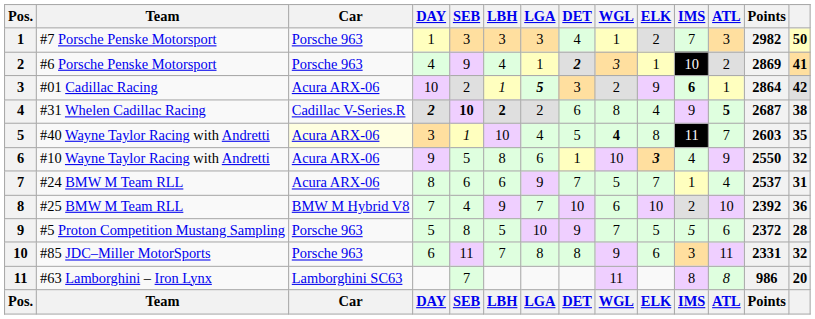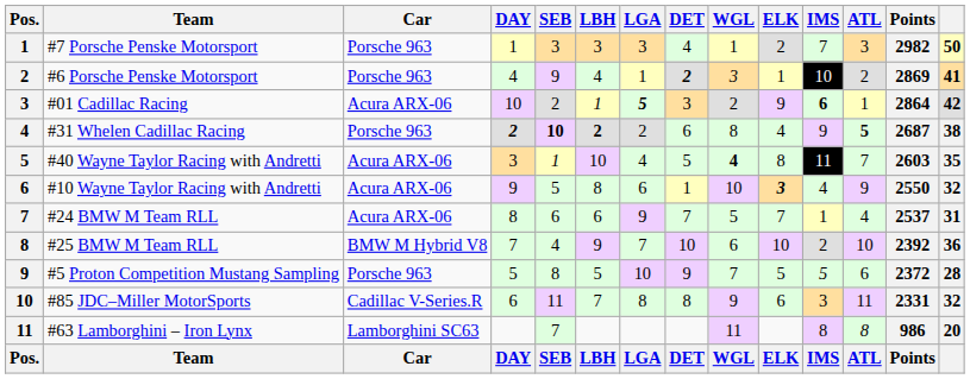 <table class="wikitable" style="font-size:85%;">
 <tr>
 <th>Pos.</th>
 <th>Team</th>
 <th>Car</th>
 <th><a href='#'>DAY</a></th>
 <th><a href='#'>SEB</a></th>
 <th><a href='#'>LBH</a></th>
 <th><a href='#'>LGA</a></th>
 <th><a href='#'>DET</a></th>
 <th><a href='#'>WGL</a></th>
 <th><a href='#'>ELK</a></th>
 <th><a href='#'>IMS</a></th>
 <th><a href='#'>ATL</a></th>
 <th>Points</th>
 <th></th>
 </tr>
 <tr>
 <th>1</th>
 <td>#7 <a href='#'>Porsche Penske Motorsport</a></td>
 <td><a href='#'>Porsche 963</a></td>
 <td style="background:#ffffbf;" align="center">1</td>
 <td style="background:#ffdf9f;" align="center">3</td>
 <td style="background:#ffdf9f;" align="center">3</td>
 <td style="background:#ffdf9f;" align="center">3</td>
 <td style="background:#dfffdf;" align="center">4</td>
 <td style="background:#ffffbf;" align="center">1</td>
 <td style="background:#dfdfdf;" align="center">2</td>
 <td style="background:#dfffdf;" align="center">7</td>
 <td style="background:#ffdf9f;" align="center">3</td>
 <th>2982</th>
 <th style="background:#ffffbf;">50</th>
 </tr>
 <tr>
 <th>2</th>
 <td>#6 <a href='#'>Porsche Penske Motorsport</a></td>
 <td><a href='#'>Porsche 963</a></td>
 <td style="background:#dfffdf;" align="center">4</td>
 <td style="background:#efcfff;" align="center">9</td>
 <td style="background:#dfffdf;" align="center">4</td>
 <td style="background:#ffffbf;" align="center">1</td>
 <td style="background:#dfdfdf;" align="center"><strong><em>2</em></strong></td>
 <td style="background:#ffdf9f;" align="center"><em>3</em></td>
 <td style="background:#ffffbf;" align="center">1</td>
 <td style="background-color:#000000;color:white" align="center">10</td>
 <td style="background:#dfdfdf;" align="center">2</td>
 <th>2869</th>
 <th style="background:#ffdf9f;">41</th>
 </tr>
 <tr>
 <th>3</th>
 <td>#01 <a href='#'>Cadillac Racing</a></td>
 <td><a href='#'>Acura ARX-06</a></td>
 <td style="background:#efcfff;" align="center">10</td>
 <td style="background:#dfdfdf;" align="center">2</td>
 <td style="background:#ffffbf;" align="center"><em>1</em></td>
 <td style="background:#dfffdf;" align="center"><strong><em>5</em></strong></td>
 <td style="background:#ffdf9f;" align="center">3</td>
 <td style="background:#dfdfdf;" align="center">2</td>
 <td style="background:#efcfff;" align="center">9</td>
 <td style="background:#dfffdf;" align="center"><strong>6</strong></td>
 <td style="background:#ffffbf;" align="center">1</td>
 <th>2864</th>
 <th style="background:#dfdfdf;">42</th>
 </tr>
 <tr>
 <th>4</th>
 <td>#31 <a href='#'>Whelen Cadillac Racing</a></td>
-<td><a href='#'>Cadillac V-Series.R</a></td>
+<td><a href='#'>Porsche 963</a></td>
 <td style="background:#dfdfdf;" align="center"><strong><em>2</em></strong></td>
 <td style="background:#efcfff;" align="center"><strong>10</strong></td>
 <td style="background:#dfdfdf;" align="center"><strong>2</strong></td>
 <td style="background:#dfdfdf;" align="center">2</td>
 <td style="background:#dfffdf;" align="center">6</td>
 <td style="background:#dfffdf;" align="center">8</td>
 <td style="background:#dfffdf;" align="center">4</td>
 <td style="background:#efcfff;" align="center">9</td>
 <td style="background:#dfffdf;" align="center"><strong>5</strong></td>
 <th>2687</th>
 <th>38</th>
 </tr>
 <tr>
 <th>5</th>
 <td>#40 <a href='#'>Wayne Taylor Racing</a> with <a href='#'>Andretti</a></td>
-<td style="background: lightyellow;"><a href='#'>Acura ARX-06</a></td>
+<td><a href='#'>Acura ARX-06</a></td>
 <td style="background:#ffdf9f;" align="center">3</td>
 <td style="background:#ffffbf;" align="center"><em>1</em></td>
 <td style="background:#efcfff;" align="center">10</td>
 <td style="background:#dfffdf;" align="center">4</td>
 <td style="background:#dfffdf;" align="center">5</td>
 <td style="background:#dfffdf;" align="center"><strong>4</strong></td>
 <td style="background:#dfffdf;" align="center">8</td>
 <td style="background-color:#000000;color:white" align="center">11</td>
 <td style="background:#dfffdf;" align="center">7</td>
 <th>2603</th>
 <th>35</th>
 </tr>
 <tr>
 <th>6</th>
 <td>#10 <a href='#'>Wayne Taylor Racing</a> with <a href='#'>Andretti</a></td>
 <td><a href='#'>Acura ARX-06</a></td>
 <td style="background:#efcfff;" align="center">9</td>
 <td style="background:#dfffdf;" align="center">5</td>
 <td style="background:#dfffdf;" align="center">8</td>
 <td style="background:#dfffdf;" align="center">6</td>
 <td style="background:#ffffbf;" align="center">1</td>
 <td style="background:#efcfff;" align="center">10</td>
 <td style="background:#ffdf9f;" align="center"><strong><em>3</em></strong></td>
 <td style="background:#dfffdf;" align="center">4</td>
 <td style="background:#efcfff;" align="center">9</td>
 <th>2550</th>
 <th>32</th>
 </tr>
 <tr>
 <th>7</th>
 <td>#24 <a href='#'>BMW M Team RLL</a></td>
 <td><a href='#'>Acura ARX-06</a></td>
 <td style="background:#dfffdf;" align="center">8</td>
 <td style="background:#dfffdf;" align="center">6</td>
 <td style="background:#dfffdf;" align="center">6</td>
 <td style="background:#efcfff;" align="center">9</td>
 <td style="background:#dfffdf;" align="center">7</td>
 <td style="background:#dfffdf;" align="center">5</td>
 <td style="background:#dfffdf;" align="center">7</td>
 <td style="background:#ffffbf;" align="center">1</td>
 <td style="background:#dfffdf;" align="center">4</td>
 <th>2537</th>
 <th>31</th>
 </tr>
 <tr>
 <th>8</th>
 <td>#25 <a href='#'>BMW M Team RLL</a></td>
 <td><a href='#'>BMW M Hybrid V8</a></td>
 <td style="background:#dfffdf;" align="center">7</td>
 <td style="background:#dfffdf;" align="center">4</td>
 <td style="background:#efcfff;" align="center">9</td>
 <td style="background:#dfffdf;" align="center">7</td>
 <td style="background:#efcfff;" align="center">10</td>
 <td style="background:#dfffdf;" align="center">6</td>
 <td style="background:#efcfff;" align="center">10</td>
 <td style="background:#dfdfdf;" align="center">2</td>
 <td style="background:#efcfff;" align="center">10</td>
 <th>2392</th>
 <th>36</th>
 </tr>
 <tr>
 <th>9</th>
 <td>#5 <a href='#'>Proton Competition Mustang Sampling</a></td>
 <td><a href='#'>Porsche 963</a></td>
 <td style="background:#dfffdf;" align="center">5</td>
 <td style="background:#dfffdf;" align="center">8</td>
 <td style="background:#dfffdf;" align="center">5</td>
 <td style="background:#efcfff;" align="center">10</td>
 <td style="background:#efcfff;" align="center">9</td>
 <td style="background:#dfffdf;" align="center">7</td>
 <td style="background:#dfffdf;" align="center">5</td>
 <td style="background:#dfffdf;" align="center"><em>5</em></td>
 <td style="background:#dfffdf;" align="center">6</td>
 <th>2372</th>
 <th>28</th>
 </tr>
 <tr>
 <th>10</th>
 <td>#85 <a href='#'>JDC–Miller MotorSports</a></td>
-<td><a href='#'>Porsche 963</a></td>
+<td><a href='#'>Cadillac V-Series.R</a></td>
 <td style="background:#dfffdf;" align="center">6</td>
 <td style="background:#efcfff;" align="center">11</td>
 <td style="background:#dfffdf;" align="center">7</td>
 <td style="background:#dfffdf;" align="center">8</td>
 <td style="background:#dfffdf;" align="center">8</td>
 <td style="background:#efcfff;" align="center">9</td>
 <td style="background:#dfffdf;" align="center">6</td>
 <td style="background:#ffdf9f;" align="center">3</td>
 <td style="background:#efcfff;" align="center">11</td>
 <th>2331</th>
 <th>32</th>
 </tr>
 <tr>
 <th>11</th>
 <td>#63 <a href='#'>Lamborghini</a> – <a href='#'>Iron Lynx</a></td>
 <td><a href='#'>Lamborghini SC63</a></td>
 <td></td>
 <td style="background:#dfffdf;" align="center">7</td>
 <td></td>
 <td></td>
 <td></td>
 <td style="background:#efcfff;" align="center">11</td>
 <td></td>
 <td style="background:#efcfff;" align="center">8</td>
 <td style="background:#dfffdf;" align="center"><em>8</em></td>
 <th>986</th>
 <th>20</th>
 </tr>
 <tr>
 <th>Pos.</th>
 <th>Team</th>
 <th>Car</th>
 <th><a href='#'>DAY</a></th>
 <th><a href='#'>SEB</a></th>
 <th><a href='#'>LBH</a></th>
 <th><a href='#'>LGA</a></th>
 <th><a href='#'>DET</a></th>
 <th><a href='#'>WGL</a></th>
 <th><a href='#'>ELK</a></th>
 <th><a href='#'>IMS</a></th>
 <th><a href='#'>ATL</a></th>
 <th>Points</th>
 <th></th>
 </tr>
 </table>
